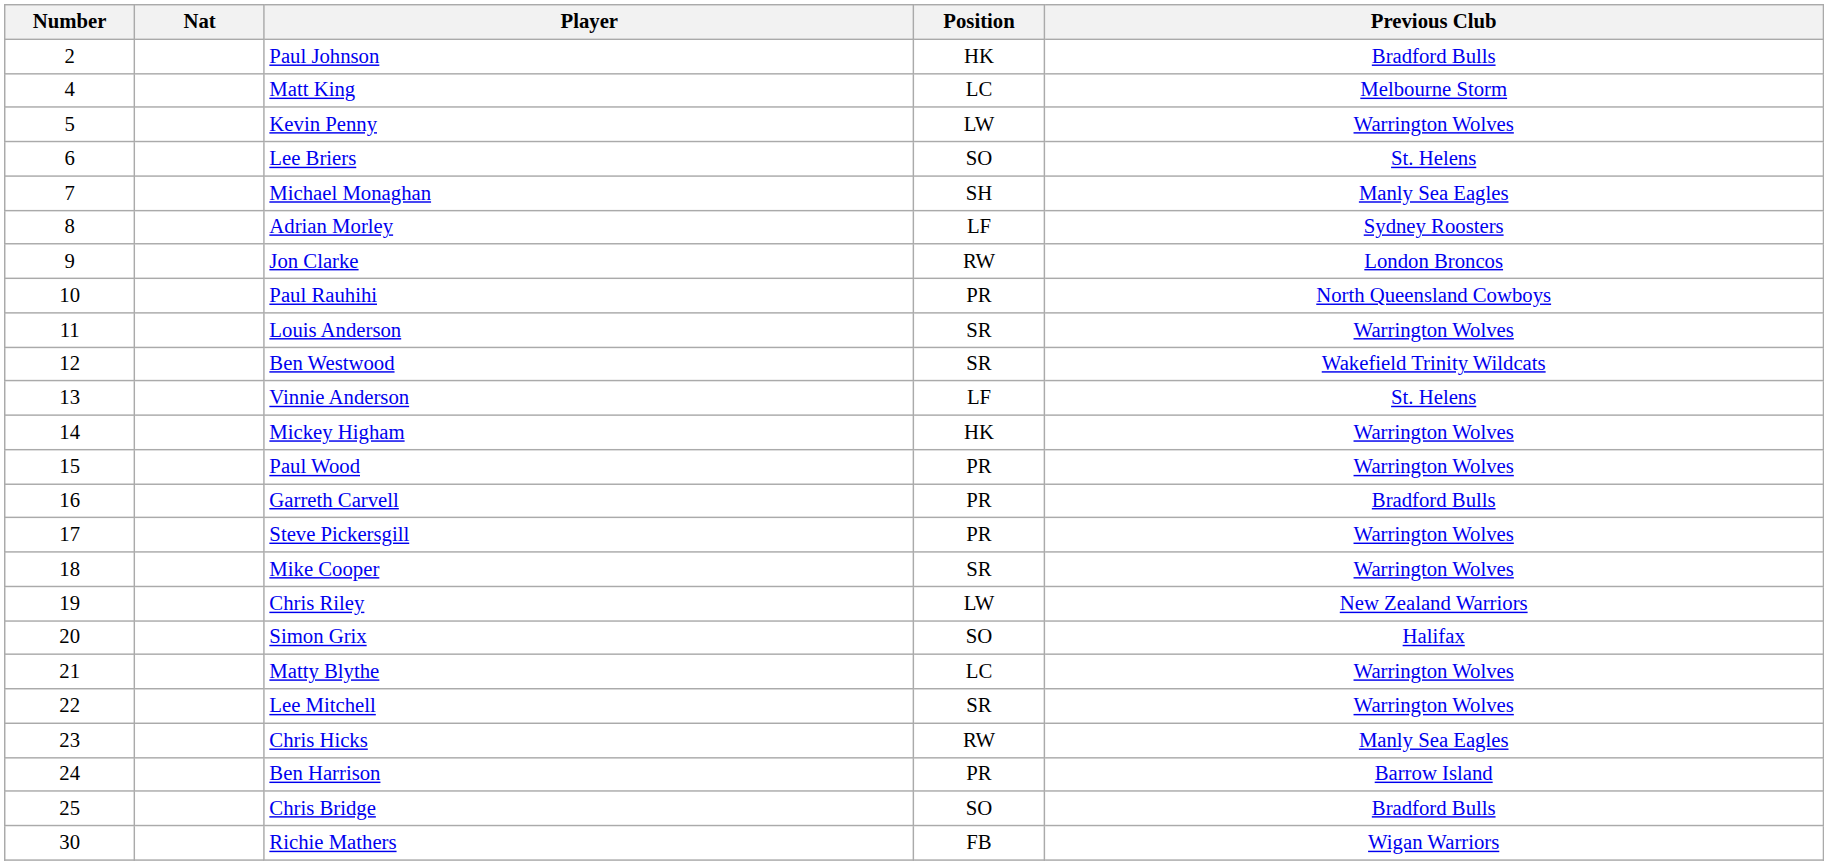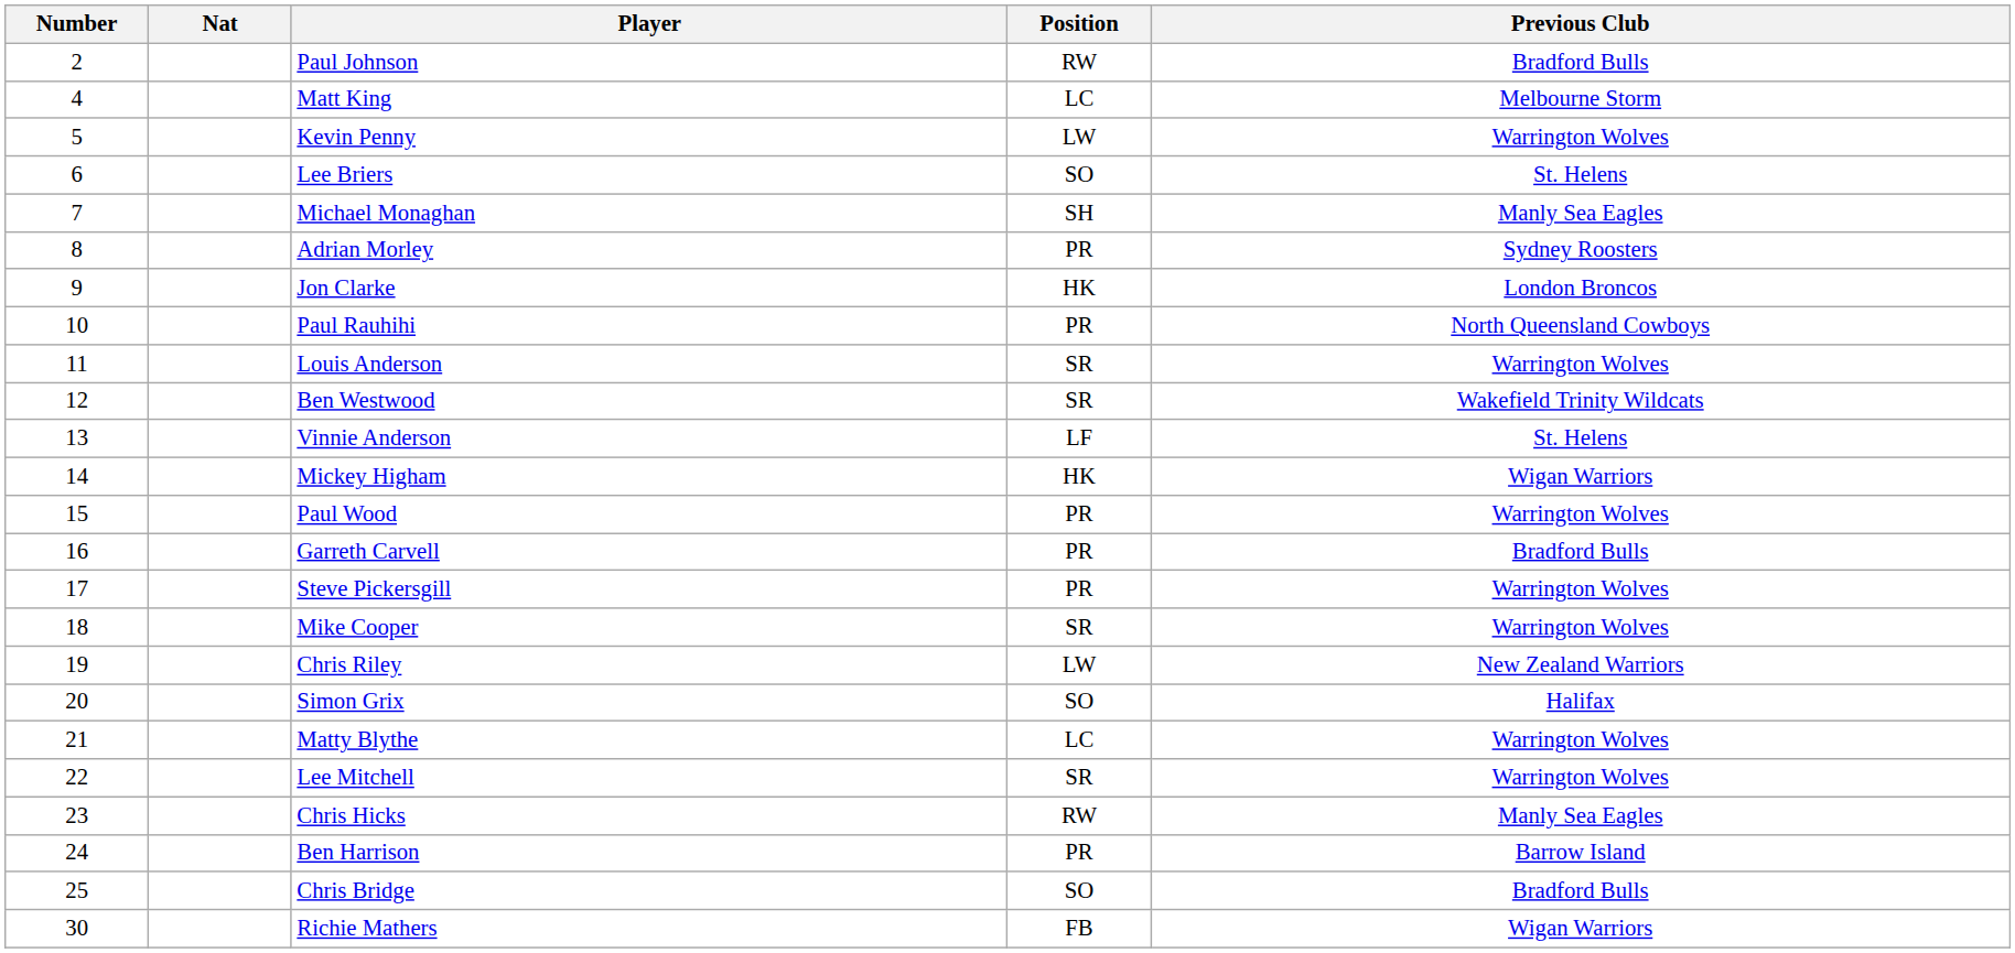 <table class="wikitable sortable" width="100%" style="font-size:90%">
 <tr>
 <th width=5%>Number</th>
 <th width=5%>Nat</th>
 <th width=25%>Player</th>
 <th width=5%>Position</th>
 <th width=30%>Previous Club</th>
 </tr>
 <tr bgcolor=#FFFFFF>
 <td align=center>2</td>
 <td align=center></td>
 <td><a href='#'>Paul Johnson</a></td>
-<td align=center>HK</td>
+<td align=center>RW</td>
 <td align=center><a href='#'>Bradford Bulls</a></td>
 </tr>
 <tr bgcolor=#FFFFFF>
 <td align=center>4</td>
 <td align=center></td>
 <td><a href='#'>Matt King</a></td>
 <td align=center>LC</td>
 <td align=center><a href='#'>Melbourne Storm</a></td>
 </tr>
 <tr bgcolor=#FFFFFF>
 <td align=center>5</td>
 <td align=center></td>
 <td><a href='#'>Kevin Penny</a></td>
 <td align=center>LW</td>
 <td align=center><a href='#'>Warrington Wolves</a></td>
 </tr>
 <tr bgcolor=#FFFFFF>
 <td align=center>6</td>
 <td align=center></td>
 <td><a href='#'>Lee Briers</a></td>
 <td align=center>SO</td>
 <td align=center><a href='#'>St. Helens</a></td>
 </tr>
 <tr bgcolor=#FFFFFF>
 <td align=center>7</td>
 <td align=center></td>
 <td><a href='#'>Michael Monaghan</a></td>
 <td align=center>SH</td>
 <td align=center><a href='#'>Manly Sea Eagles</a></td>
 </tr>
 <tr bgcolor=#FFFFFF>
 <td align=center>8</td>
 <td align=center></td>
 <td><a href='#'>Adrian Morley</a></td>
-<td align=center>LF</td>
+<td align=center>PR</td>
 <td align=center><a href='#'>Sydney Roosters</a></td>
 </tr>
 <tr bgcolor=#FFFFFF>
 <td align=center>9</td>
 <td align=center></td>
 <td><a href='#'>Jon Clarke</a></td>
-<td align=center>RW</td>
+<td align=center>HK</td>
 <td align=center><a href='#'>London Broncos</a></td>
 </tr>
 <tr bgcolor=#FFFFFF>
 <td align=center>10</td>
 <td align=center></td>
 <td><a href='#'>Paul Rauhihi</a></td>
 <td align=center>PR</td>
 <td align=center><a href='#'>North Queensland Cowboys</a></td>
 </tr>
 <tr bgcolor=#FFFFFF>
 <td align=center>11</td>
 <td align=center></td>
 <td><a href='#'>Louis Anderson</a></td>
 <td align=center>SR</td>
 <td align=center><a href='#'>Warrington Wolves</a></td>
 </tr>
 <tr bgcolor=#FFFFFF>
 <td align=center>12</td>
 <td align=center></td>
 <td><a href='#'>Ben Westwood</a></td>
 <td align=center>SR</td>
 <td align=center><a href='#'>Wakefield Trinity Wildcats</a></td>
 </tr>
 <tr bgcolor=#FFFFFF>
 <td align=center>13</td>
 <td align=center></td>
 <td><a href='#'>Vinnie Anderson</a></td>
 <td align=center>LF</td>
 <td align=center><a href='#'>St. Helens</a></td>
 </tr>
 <tr bgcolor=#FFFFFF>
 <td align=center>14</td>
 <td align=center></td>
 <td><a href='#'>Mickey Higham</a></td>
 <td align=center>HK</td>
-<td align=center><a href='#'>Warrington Wolves</a></td>
+<td align=center><a href='#'>Wigan Warriors</a></td>
 </tr>
 <tr bgcolor=#FFFFFF>
 <td align=center>15</td>
 <td align=center></td>
 <td><a href='#'>Paul Wood</a></td>
 <td align=center>PR</td>
 <td align=center><a href='#'>Warrington Wolves</a></td>
 </tr>
 <tr bgcolor=#FFFFFF>
 <td align=center>16</td>
 <td align=center></td>
 <td><a href='#'>Garreth Carvell</a></td>
 <td align=center>PR</td>
 <td align=center><a href='#'>Bradford Bulls</a></td>
 </tr>
 <tr bgcolor=#FFFFFF>
 <td align=center>17</td>
 <td align=center></td>
 <td><a href='#'>Steve Pickersgill</a></td>
 <td align=center>PR</td>
 <td align=center><a href='#'>Warrington Wolves</a></td>
 </tr>
 <tr bgcolor=#FFFFFF>
 <td align=center>18</td>
 <td align=center></td>
 <td><a href='#'>Mike Cooper</a></td>
 <td align=center>SR</td>
 <td align=center><a href='#'>Warrington Wolves</a></td>
 </tr>
 <tr bgcolor=#FFFFFF>
 <td align=center>19</td>
 <td align=center></td>
 <td><a href='#'>Chris Riley</a></td>
 <td align=center>LW</td>
 <td align=center><a href='#'>New Zealand Warriors</a></td>
 </tr>
 <tr bgcolor=#FFFFFF>
 <td align=center>20</td>
 <td align=center></td>
 <td><a href='#'>Simon Grix</a></td>
 <td align=center>SO</td>
 <td align=center><a href='#'>Halifax</a></td>
 </tr>
 <tr bgcolor=#FFFFFF>
 <td align=center>21</td>
 <td align=center></td>
 <td><a href='#'>Matty Blythe</a></td>
 <td align=center>LC</td>
 <td align=center><a href='#'>Warrington Wolves</a></td>
 </tr>
 <tr bgcolor=#FFFFFF>
 <td align=center>22</td>
 <td align=center></td>
 <td><a href='#'>Lee Mitchell</a></td>
 <td align=center>SR</td>
 <td align=center><a href='#'>Warrington Wolves</a></td>
 </tr>
 <tr bgcolor=#FFFFFF>
 <td align=center>23</td>
 <td align=center></td>
 <td><a href='#'>Chris Hicks</a></td>
 <td align=center>RW</td>
 <td align=center><a href='#'>Manly Sea Eagles</a></td>
 </tr>
 <tr bgcolor=#FFFFFF>
 <td align=center>24</td>
 <td align=center></td>
 <td><a href='#'>Ben Harrison</a></td>
 <td align=center>PR</td>
 <td align=center><a href='#'>Barrow Island</a></td>
 </tr>
 <tr bgcolor=#FFFFFF>
 <td align=center>25</td>
 <td align=center></td>
 <td><a href='#'>Chris Bridge</a></td>
 <td align=center>SO</td>
 <td align=center><a href='#'>Bradford Bulls</a></td>
 </tr>
 <tr bgcolor=#FFFFFF>
 <td align=center>30</td>
 <td align=center></td>
 <td><a href='#'>Richie Mathers</a></td>
 <td align=center>FB</td>
 <td align=center><a href='#'>Wigan Warriors</a></td>
 </tr>
 </table>
